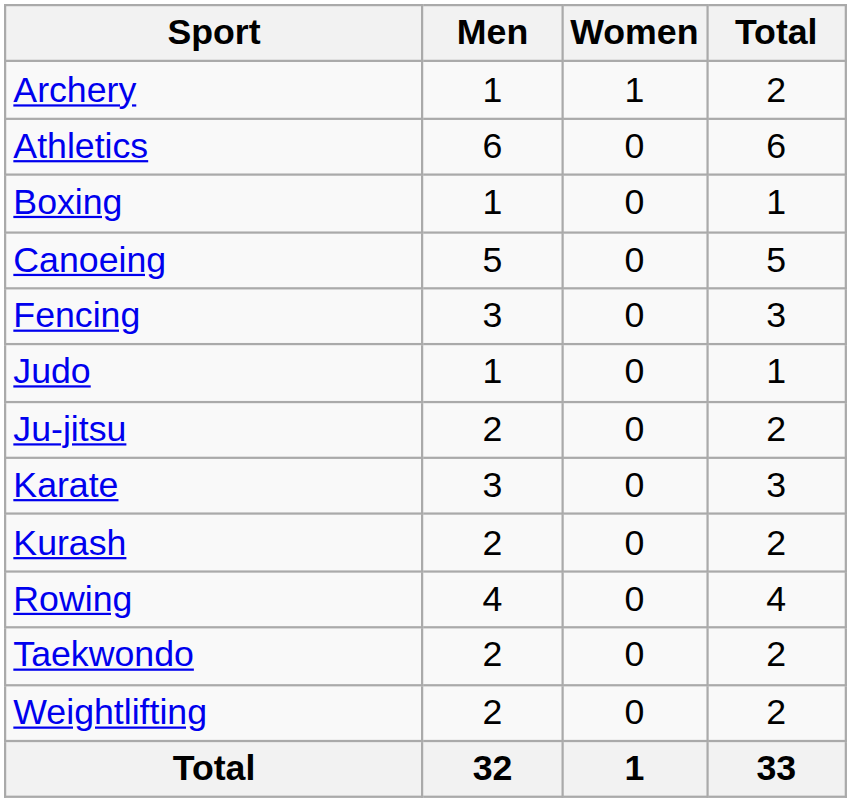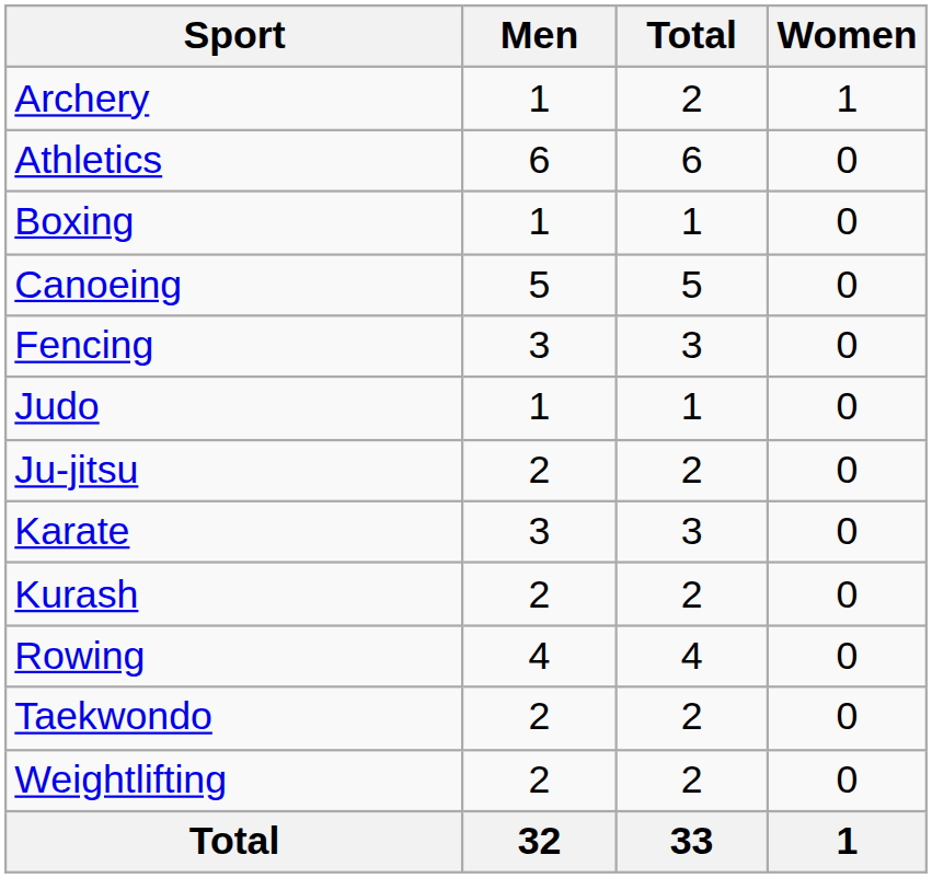 <table class="wikitable sortable" style="text-align:center;">
 <tr>
 <th width=180>Sport</th>
 <th width=55>Men</th>
+<th width=55>Total</th>
 <th width=55>Women</th>
-<th width=55>Total</th>
 </tr>
 <tr>
 <td align=left><a href='#'>Archery</a></td>
 <td>1</td>
+<td>2</td>
 <td>1</td>
-<td>2</td>
 </tr>
 <tr>
 <td align=left><a href='#'>Athletics</a></td>
 <td>6</td>
+<td>6</td>
 <td>0</td>
-<td>6</td>
 </tr>
 <tr>
 <td align=left><a href='#'>Boxing</a></td>
 <td>1</td>
+<td>1</td>
 <td>0</td>
-<td>1</td>
 </tr>
 <tr>
 <td align=left><a href='#'>Canoeing</a></td>
 <td>5</td>
+<td>5</td>
 <td>0</td>
-<td>5</td>
 </tr>
 <tr>
 <td align=left><a href='#'>Fencing</a></td>
 <td>3</td>
+<td>3</td>
 <td>0</td>
-<td>3</td>
 </tr>
 <tr>
 <td align=left><a href='#'>Judo</a></td>
 <td>1</td>
+<td>1</td>
 <td>0</td>
-<td>1</td>
 </tr>
 <tr>
 <td align=left><a href='#'>Ju-jitsu</a></td>
 <td>2</td>
+<td>2</td>
 <td>0</td>
-<td>2</td>
 </tr>
 <tr>
 <td align=left><a href='#'>Karate</a></td>
 <td>3</td>
+<td>3</td>
 <td>0</td>
-<td>3</td>
 </tr>
 <tr>
 <td align=left><a href='#'>Kurash</a></td>
 <td>2</td>
+<td>2</td>
 <td>0</td>
-<td>2</td>
 </tr>
 <tr>
 <td align=left><a href='#'>Rowing</a></td>
 <td>4</td>
+<td>4</td>
 <td>0</td>
-<td>4</td>
 </tr>
 <tr>
 <td align=left><a href='#'>Taekwondo</a></td>
 <td>2</td>
+<td>2</td>
 <td>0</td>
-<td>2</td>
 </tr>
 <tr>
 <td align=left><a href='#'>Weightlifting</a></td>
 <td>2</td>
+<td>2</td>
 <td>0</td>
-<td>2</td>
 </tr>
 <tr>
 <th>Total</th>
 <th>32</th>
+<th>33</th>
 <th>1</th>
-<th>33</th>
 </tr>
 </table>
